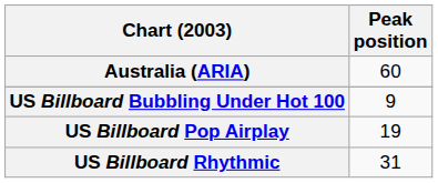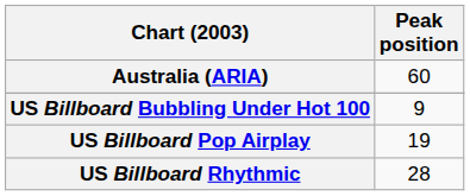 <table class="wikitable sortable plainrowheaders">
 <tr>
 <th scope="col">Chart (2003)</th>
 <th scope="col">Peak<br>position</th>
 </tr>
 <tr>
 <th scope="row">Australia (<a href='#'>ARIA</a>)</th>
 <td align="center">60</td>
 </tr>
 <tr>
 </tr>
 <tr>
 <th scope="row">US <em>Billboard</em> <a href='#'>Bubbling Under Hot 100</a></th>
 <td align="center">9</td>
 </tr>
 <tr>
 <th scope="row">US <em>Billboard</em> <a href='#'>Pop Airplay</a></th>
 <td align="center">19</td>
 </tr>
 <tr>
 <th scope="row">US <em>Billboard</em> <a href='#'>Rhythmic</a></th>
-<td align="center">31</td>
+<td align="center">28</td>
 </tr>
 </table>
